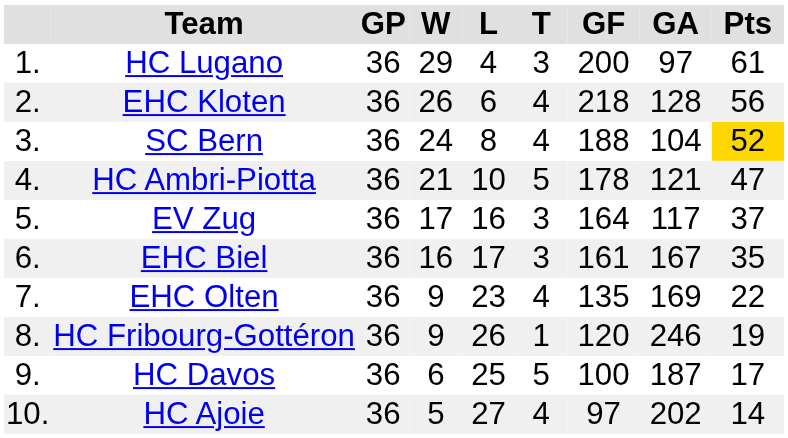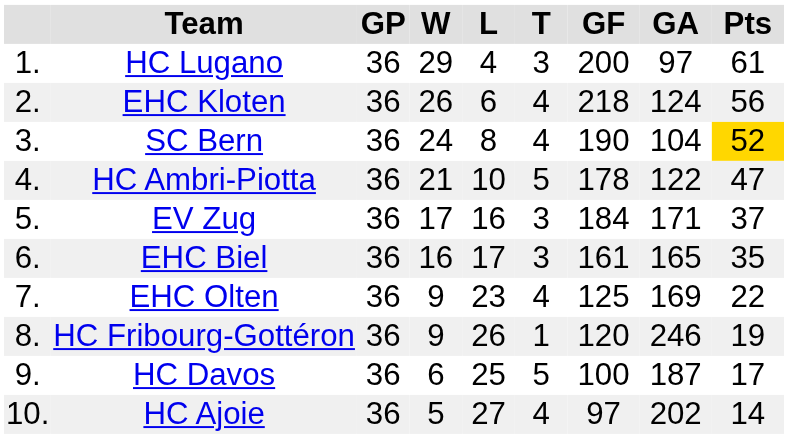 <table cellspacing="0" style="text-align:center;">
 <tr>
 <th></th>
 </tr>
 <tr bgcolor="#e0e0e0">
 <th></th>
 <th>Team</th>
 <th width="25">GP</th>
 <th width="25">W</th>
 <th width="25">L</th>
 <th width="25">T</th>
 <th width="35">GF</th>
 <th width="35">GA</th>
 <th width="35">Pts</th>
 </tr>
 <tr>
 <td>1.</td>
 <td><a href='#'>HC Lugano</a></td>
 <td>36</td>
 <td>29</td>
 <td>4</td>
 <td>3</td>
 <td>200</td>
 <td>97</td>
 <td>61</td>
 </tr>
 <tr bgcolor="#f0f0f0">
 <td>2.</td>
 <td><a href='#'>EHC Kloten</a></td>
 <td>36</td>
 <td>26</td>
 <td>6</td>
 <td>4</td>
 <td>218</td>
-<td>128</td>
+<td>124</td>
 <td>56</td>
 </tr>
 <tr>
 <td>3.</td>
 <td><a href='#'>SC Bern</a></td>
 <td>36</td>
 <td>24</td>
 <td>8</td>
 <td>4</td>
-<td>188</td>
+<td>190</td>
 <td>104</td>
 <td style="background: gold;">52</td>
 </tr>
 <tr bgcolor="#f0f0f0">
 <td>4.</td>
 <td><a href='#'>HC Ambri-Piotta</a></td>
 <td>36</td>
 <td>21</td>
 <td>10</td>
 <td>5</td>
 <td>178</td>
-<td>121</td>
+<td>122</td>
 <td>47</td>
 </tr>
 <tr>
 <td>5.</td>
 <td><a href='#'>EV Zug</a></td>
 <td>36</td>
 <td>17</td>
 <td>16</td>
 <td>3</td>
-<td>164</td>
-<td>117</td>
+<td>184</td>
+<td>171</td>
 <td>37</td>
 </tr>
 <tr bgcolor="#f0f0f0">
 <td>6.</td>
 <td><a href='#'>EHC Biel</a></td>
 <td>36</td>
 <td>16</td>
 <td>17</td>
 <td>3</td>
 <td>161</td>
-<td>167</td>
+<td>165</td>
 <td>35</td>
 </tr>
 <tr>
 <td>7.</td>
 <td><a href='#'>EHC Olten</a></td>
 <td>36</td>
 <td>9</td>
 <td>23</td>
 <td>4</td>
-<td>135</td>
+<td>125</td>
 <td>169</td>
 <td>22</td>
 </tr>
 <tr bgcolor="#f0f0f0">
 <td>8.</td>
 <td><a href='#'>HC Fribourg-Gottéron</a></td>
 <td>36</td>
 <td>9</td>
 <td>26</td>
 <td>1</td>
 <td>120</td>
 <td>246</td>
 <td>19</td>
 </tr>
 <tr>
 <td>9.</td>
 <td><a href='#'>HC Davos</a></td>
 <td>36</td>
 <td>6</td>
 <td>25</td>
 <td>5</td>
 <td>100</td>
 <td>187</td>
 <td>17</td>
 </tr>
 <tr bgcolor="#f0f0f0">
 <td>10.</td>
 <td><a href='#'>HC Ajoie</a></td>
 <td>36</td>
 <td>5</td>
 <td>27</td>
 <td>4</td>
 <td>97</td>
 <td>202</td>
 <td>14</td>
 </tr>
 </table>
